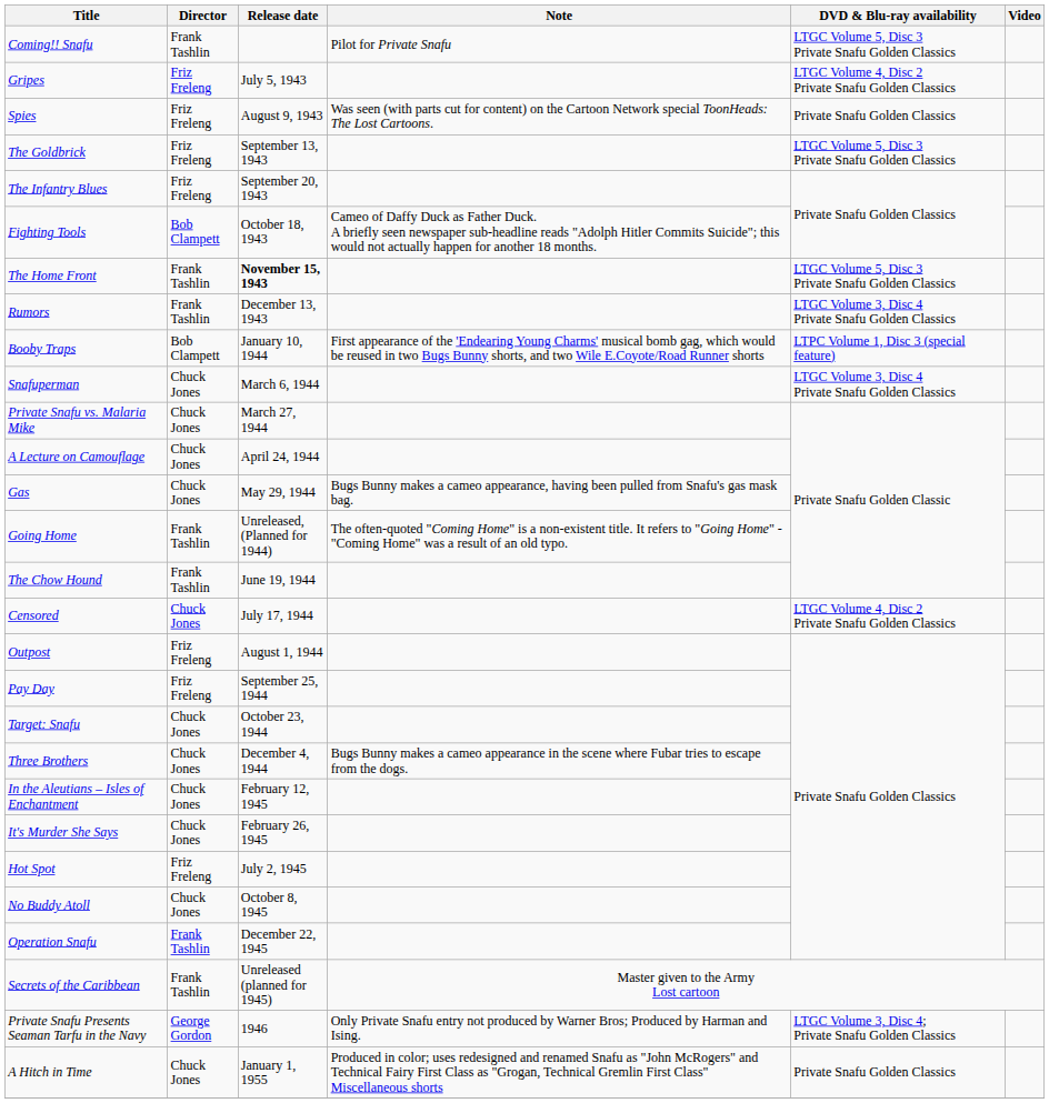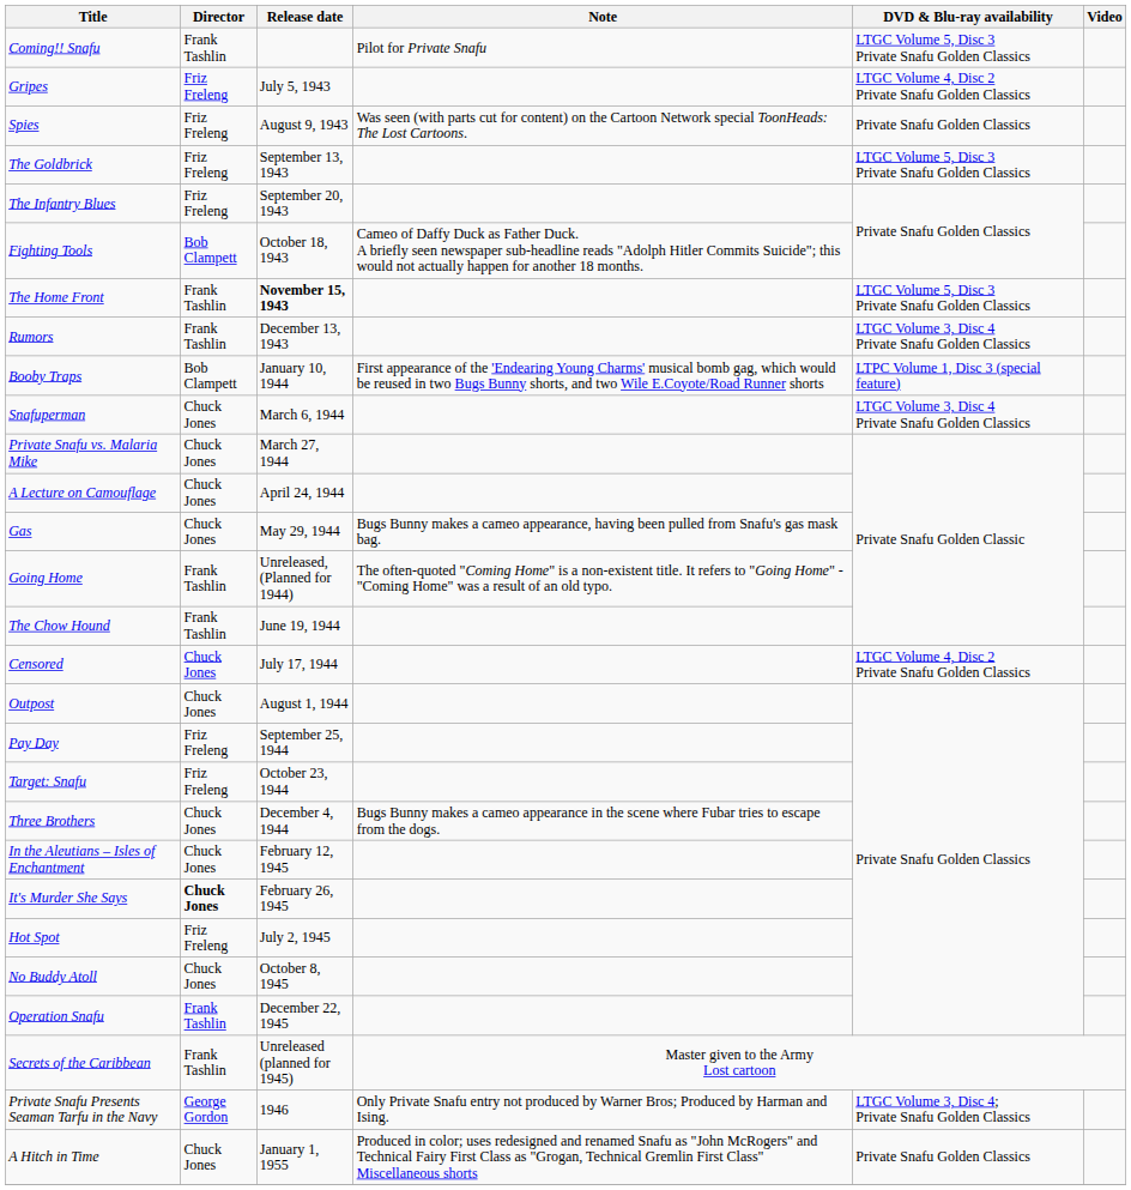 <table class="wikitable sortable">
 <tr>
 <th>Title</th>
 <th>Director</th>
 <th>Release date</th>
 <th>Note</th>
 <th scope="col" style="width: 250px;">DVD & Blu-ray availability</th>
 <th>Video</th>
 </tr>
 <tr>
 <td><em><a href='#'>Coming!! Snafu</a></em></td>
 <td>Frank Tashlin</td>
 <td></td>
 <td>Pilot for <em>Private Snafu</em></td>
 <td><a href='#'>LTGC Volume 5, Disc 3</a> <br>Private Snafu Golden Classics</td>
 <td></td>
 </tr>
 <tr>
 <td><em><a href='#'>Gripes</a></em></td>
 <td><a href='#'>Friz Freleng</a></td>
 <td>July 5, 1943</td>
 <td></td>
 <td><a href='#'>LTGC Volume 4, Disc 2</a><br>Private Snafu Golden Classics</td>
 <td></td>
 </tr>
 <tr>
 <td><em><a href='#'>Spies</a></em></td>
 <td>Friz Freleng</td>
 <td>August 9, 1943</td>
 <td>Was seen (with parts cut for content) on the Cartoon Network special <em>ToonHeads: The Lost Cartoons</em>.</td>
 <td>Private Snafu Golden Classics</td>
 <td></td>
 </tr>
 <tr>
 <td><em><a href='#'>The Goldbrick</a></em></td>
 <td>Friz Freleng</td>
 <td>September 13, 1943</td>
 <td></td>
 <td><a href='#'>LTGC Volume 5, Disc 3</a> <br>Private Snafu Golden Classics</td>
 <td></td>
 </tr>
 <tr>
 <td><em><a href='#'>The Infantry Blues</a></em></td>
 <td>Friz Freleng</td>
 <td>September 20, 1943</td>
 <td></td>
 <td rowspan="2">Private Snafu Golden Classics</td>
 <td></td>
 </tr>
 <tr>
 <td><em><a href='#'>Fighting Tools</a></em></td>
 <td><a href='#'>Bob Clampett</a></td>
 <td>October 18, 1943</td>
 <td>Cameo of Daffy Duck as Father Duck. <br> A briefly seen newspaper sub-headline reads "Adolph Hitler Commits Suicide"; this would not actually happen for another 18 months.</td>
 <td></td>
 </tr>
 <tr>
 <td><em><a href='#'>The Home Front</a></em></td>
 <td>Frank Tashlin</td>
 <td><strong>November 15, 1943</strong></td>
 <td></td>
 <td><a href='#'>LTGC Volume 5, Disc 3</a> <br>Private Snafu Golden Classics</td>
 <td></td>
 </tr>
 <tr>
 <td><em><a href='#'>Rumors</a></em></td>
 <td>Frank Tashlin</td>
 <td>December 13, 1943</td>
 <td></td>
 <td><a href='#'>LTGC Volume 3, Disc 4</a><br>Private Snafu Golden Classics</td>
 <td></td>
 </tr>
 <tr>
 <td><em><a href='#'>Booby Traps</a></em></td>
 <td>Bob Clampett</td>
 <td>January 10, 1944</td>
 <td>First appearance of the <a href='#'>'Endearing Young Charms'</a> musical bomb gag, which would be reused in two <a href='#'>Bugs Bunny</a> shorts, and two <a href='#'>Wile E.Coyote/Road Runner</a> shorts</td>
 <td><a href='#'>LTPC Volume 1, Disc 3 (special feature)</a></td>
 <td></td>
 </tr>
 <tr>
 <td><em><a href='#'>Snafuperman</a></em></td>
 <td>Chuck Jones</td>
 <td>March 6, 1944</td>
 <td></td>
 <td><a href='#'>LTGC Volume 3, Disc 4</a><br>Private Snafu Golden Classics</td>
 <td></td>
 </tr>
 <tr>
 <td><em><a href='#'>Private Snafu vs. Malaria Mike</a></em></td>
 <td>Chuck Jones</td>
 <td>March 27, 1944</td>
 <td></td>
 <td rowspan="5">Private Snafu Golden Classic</td>
 <td></td>
 </tr>
 <tr>
 <td><em><a href='#'>A Lecture on Camouflage</a></em></td>
 <td>Chuck Jones</td>
 <td>April 24, 1944</td>
 <td></td>
 <td></td>
 </tr>
 <tr>
 <td><em><a href='#'>Gas</a></em></td>
 <td>Chuck Jones</td>
 <td>May 29, 1944</td>
 <td>Bugs Bunny makes a cameo appearance, having been pulled from Snafu's gas mask bag.</td>
 <td></td>
 </tr>
 <tr>
 <td><em><a href='#'>Going Home</a></em></td>
 <td>Frank Tashlin</td>
 <td>Unreleased, <br>(Planned for 1944)</td>
 <td>The often-quoted "<em>Coming Home</em>" is a non-existent title. It refers to "<em>Going Home</em>" - "Coming Home" was a result of an old typo.</td>
 <td></td>
 </tr>
 <tr>
 <td><em><a href='#'>The Chow Hound</a></em></td>
 <td>Frank Tashlin</td>
 <td>June 19, 1944</td>
 <td></td>
 <td></td>
 </tr>
 <tr>
 <td><em><a href='#'>Censored</a></em></td>
 <td><a href='#'>Chuck Jones</a></td>
 <td>July 17, 1944</td>
 <td></td>
 <td><a href='#'>LTGC Volume 4, Disc 2</a><br>Private Snafu Golden Classics</td>
 <td></td>
 </tr>
 <tr>
 <td><em><a href='#'>Outpost</a></em></td>
-<td>Friz Freleng</td>
+<td>Chuck Jones</td>
 <td>August 1, 1944</td>
 <td></td>
 <td rowspan="9">Private Snafu Golden Classics</td>
 <td></td>
 </tr>
 <tr>
 <td><em><a href='#'>Pay Day</a></em></td>
 <td>Friz Freleng</td>
 <td>September 25, 1944</td>
 <td></td>
 <td></td>
 </tr>
 <tr>
 <td><em><a href='#'>Target: Snafu</a></em></td>
-<td>Chuck Jones</td>
+<td>Friz Freleng</td>
 <td>October 23, 1944</td>
 <td></td>
 <td></td>
 </tr>
 <tr>
 <td><em><a href='#'>Three Brothers</a></em></td>
 <td>Chuck Jones</td>
 <td>December 4, 1944</td>
 <td>Bugs Bunny makes a cameo appearance in the scene where Fubar tries to escape from the dogs.</td>
 <td></td>
 </tr>
 <tr>
 <td><em><a href='#'>In the Aleutians – Isles of Enchantment</a></em></td>
 <td>Chuck Jones</td>
 <td>February 12, 1945</td>
 <td></td>
 <td></td>
 </tr>
 <tr>
 <td><em><a href='#'>It's Murder She Says</a></em></td>
-<td>Chuck Jones</td>
+<td><strong>Chuck Jones</strong></td>
 <td>February 26, 1945</td>
 <td></td>
 <td></td>
 </tr>
 <tr>
 <td><em><a href='#'>Hot Spot</a></em></td>
 <td>Friz Freleng</td>
 <td>July 2, 1945</td>
 <td></td>
 <td></td>
 </tr>
 <tr>
 <td><em><a href='#'>No Buddy Atoll</a></em></td>
 <td>Chuck Jones</td>
 <td>October 8, 1945</td>
 <td></td>
 <td></td>
 </tr>
 <tr>
 <td><em><a href='#'>Operation Snafu</a></em></td>
 <td><a href='#'>Frank Tashlin</a></td>
 <td>December 22, 1945</td>
 <td></td>
 <td></td>
 </tr>
 <tr>
 <td><em><a href='#'>Secrets of the Caribbean</a></em></td>
 <td>Frank Tashlin</td>
 <td>Unreleased<br>(planned for 1945)</td>
 <td colspan="3" style="text-align: center;">Master given to the Army<br><a href='#'>Lost cartoon</a></td>
 </tr>
 <tr>
 <td><em>Private Snafu Presents Seaman Tarfu in the Navy</em></td>
 <td><a href='#'>George Gordon</a></td>
 <td>1946</td>
 <td>Only Private Snafu entry not produced by Warner Bros; Produced by Harman and Ising.</td>
 <td><a href='#'>LTGC Volume 3, Disc 4</a>;<br>Private Snafu Golden Classics</td>
 <td></td>
 </tr>
 <tr>
 <td><em>A Hitch in Time</em></td>
 <td>Chuck Jones</td>
 <td>January 1, 1955</td>
 <td>Produced in color; uses redesigned and renamed Snafu as "John McRogers" and Technical Fairy First Class as "Grogan, Technical Gremlin First Class" <a href='#'>Miscellaneous shorts</a></td>
 <td>Private Snafu Golden Classics</td>
 <td></td>
 </tr>
 <tr>
 </tr>
 </table>
